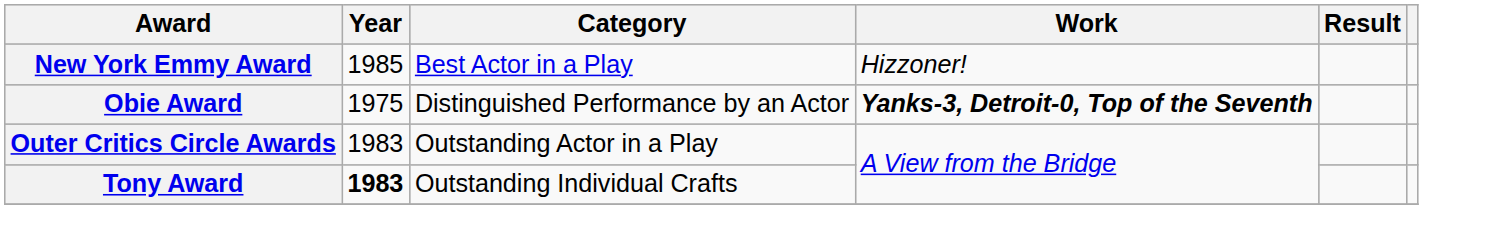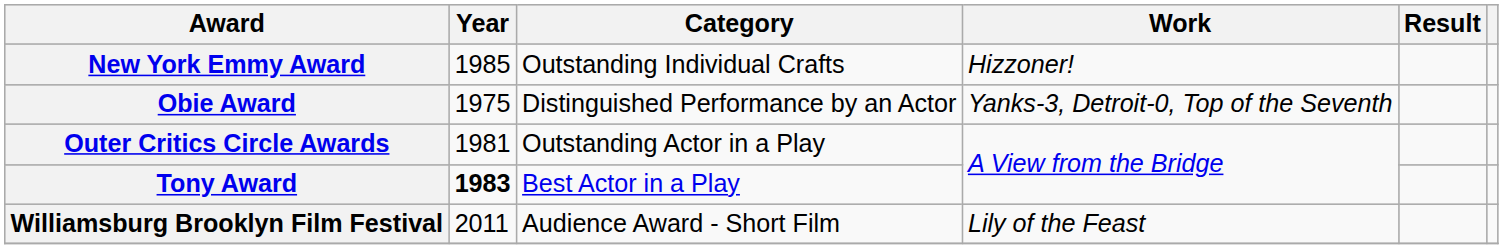 <table class="wikitable plainrowheaders sortable" style="margin-right: 0;">
 <tr>
 <th scope="col">Award</th>
 <th scope="col">Year</th>
 <th scope="col">Category</th>
 <th>Work</th>
 <th scope="col" class="unsortable">Result</th>
 <th scope="col" class="unsortable"></th>
 </tr>
 <tr>
 <th scope="row"><a href='#'>New York Emmy Award</a></th>
 <td>1985</td>
-<td><a href='#'>Best Actor in a Play</a></td>
+<td>Outstanding Individual Crafts</td>
 <td><em>Hizzoner!</em></td>
 <td></td>
 <td></td>
 </tr>
 <tr>
 <th scope="row"><a href='#'>Obie Award</a></th>
 <td>1975</td>
 <td>Distinguished Performance by an Actor</td>
-<td><strong><em>Yanks-3, Detroit-0, Top of the Seventh</em></strong></td>
+<td><em>Yanks-3, Detroit-0, Top of the Seventh</em></td>
 <td></td>
 <td align="center"></td>
 </tr>
 <tr>
 <th scope="row"><a href='#'>Outer Critics Circle Awards</a></th>
-<td>1983</td>
+<td>1981</td>
 <td>Outstanding Actor in a Play</td>
 <td rowspan="2"><em><a href='#'>A View from the Bridge</a></em></td>
 <td></td>
 <td align="center"></td>
 </tr>
 <tr>
 <th scope="row"><a href='#'>Tony Award</a></th>
 <td><strong>1983</strong></td>
-<td>Outstanding Individual Crafts</td>
+<td><a href='#'>Best Actor in a Play</a></td>
 <td></td>
 <td></td>
 </tr>
 <tr>
+<th scope="row">Williamsburg Brooklyn Film Festival</th>
+<td>2011</td>
+<td>Audience Award - Short Film</td>
+<td><em>Lily of the Feast</em></td>
+<td></td>
+<td align="center"></td>
+</tr>
+<tr>
 </tr>
 </table>
